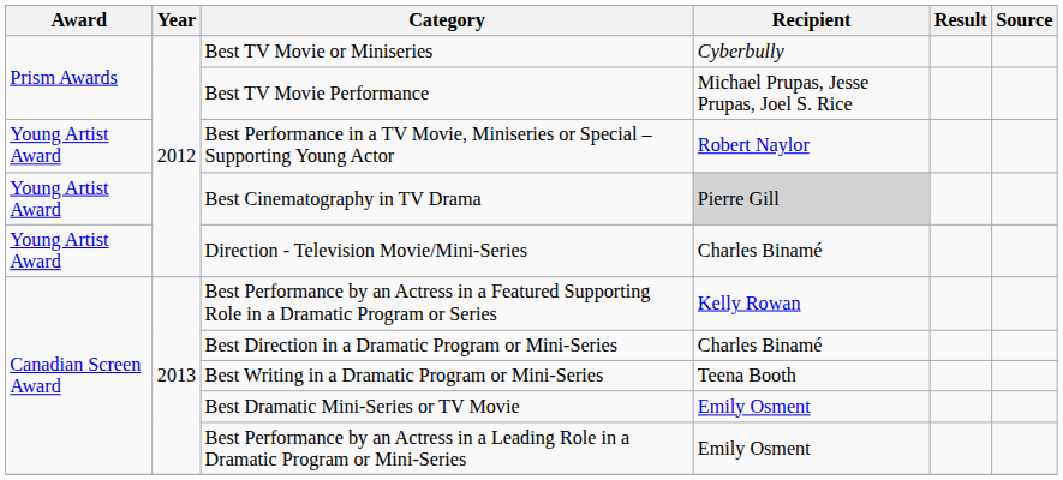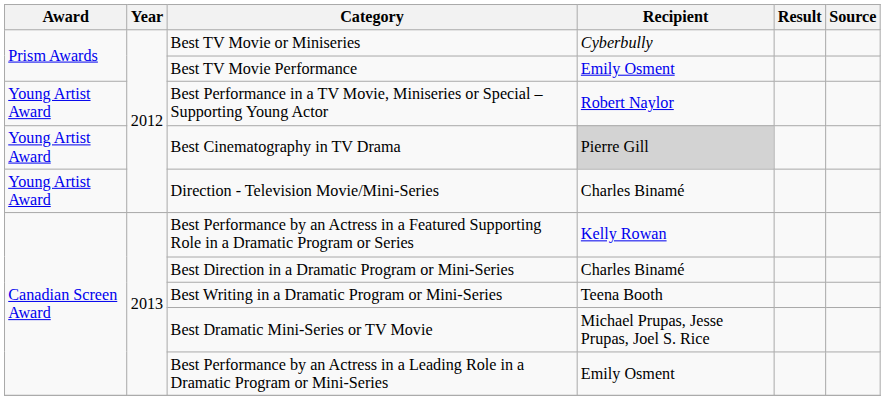 <table class="wikitable sortable">
 <tr>
 <th>Award</th>
 <th>Year</th>
 <th>Category</th>
 <th>Recipient</th>
 <th>Result</th>
 <th>Source</th>
 </tr>
 <tr>
 <td rowspan="2"><a href='#'>Prism Awards</a></td>
 <td rowspan="5">2012</td>
 <td>Best TV Movie or Miniseries</td>
 <td><em>Cyberbully</em></td>
 <td></td>
 <td></td>
 </tr>
 <tr>
 <td>Best TV Movie Performance</td>
-<td>Michael Prupas, Jesse Prupas, Joel S. Rice</td>
+<td><a href='#'>Emily Osment</a></td>
 <td></td>
 <td></td>
 </tr>
 <tr>
 <td><a href='#'>Young Artist Award</a></td>
 <td>Best Performance in a TV Movie, Miniseries or Special – Supporting Young Actor</td>
 <td><a href='#'>Robert Naylor</a></td>
 <td></td>
 <td></td>
 </tr>
 <tr>
 <td><a href='#'>Young Artist Award</a></td>
 <td>Best Cinematography in TV Drama</td>
 <td style="background: lightgrey;">Pierre Gill</td>
 <td></td>
 <td></td>
 </tr>
 <tr>
 <td><a href='#'>Young Artist Award</a></td>
 <td>Direction - Television Movie/Mini-Series</td>
 <td>Charles Binamé</td>
 <td></td>
 <td></td>
 </tr>
 <tr>
 <td rowspan="5"><a href='#'>Canadian Screen Award</a></td>
 <td rowspan="5">2013</td>
 <td>Best Performance by an Actress in a Featured Supporting Role in a Dramatic Program or Series</td>
 <td><a href='#'>Kelly Rowan</a></td>
 <td></td>
 <td></td>
 </tr>
 <tr>
 <td>Best Direction in a Dramatic Program or Mini-Series</td>
 <td>Charles Binamé</td>
 <td></td>
 <td></td>
 </tr>
 <tr>
 <td>Best Writing in a Dramatic Program or Mini-Series</td>
 <td>Teena Booth</td>
 <td></td>
 <td></td>
 </tr>
 <tr>
 <td>Best Dramatic Mini-Series or TV Movie</td>
-<td><a href='#'>Emily Osment</a></td>
+<td>Michael Prupas, Jesse Prupas, Joel S. Rice</td>
 <td></td>
 <td></td>
 </tr>
 <tr>
 <td>Best Performance by an Actress in a Leading Role in a Dramatic Program or Mini-Series</td>
 <td>Emily Osment</td>
 <td></td>
 <td></td>
 </tr>
 <tr>
 </tr>
 </table>
